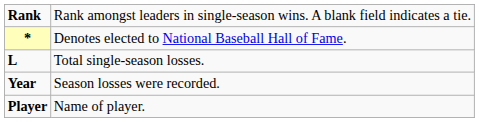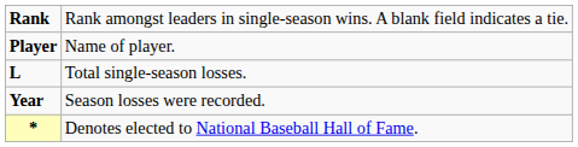 <table class="wikitable">
 <tr>
 <td><strong>Rank</strong></td>
 <td>Rank amongst leaders in single-season wins.  A blank field indicates a tie.</td>
 </tr>
 <tr>
-<th scope="row" style="background-color:#ffffbb">*</th>
-<td>Denotes elected to <a href='#'>National Baseball Hall of Fame</a>. <br></td>
+<td><strong>Player</strong></td>
+<td>Name of player.</td>
 </tr>
 <tr>
 <td><strong>L</strong></td>
 <td>Total single-season losses.</td>
 </tr>
 <tr>
 <td><strong>Year</strong></td>
 <td>Season losses were recorded.</td>
 </tr>
 <tr>
-<td><strong>Player</strong></td>
-<td>Name of player.</td>
+<th scope="row" style="background-color:#ffffbb">*</th>
+<td>Denotes elected to <a href='#'>National Baseball Hall of Fame</a>. <br></td>
 </tr>
 </table>
